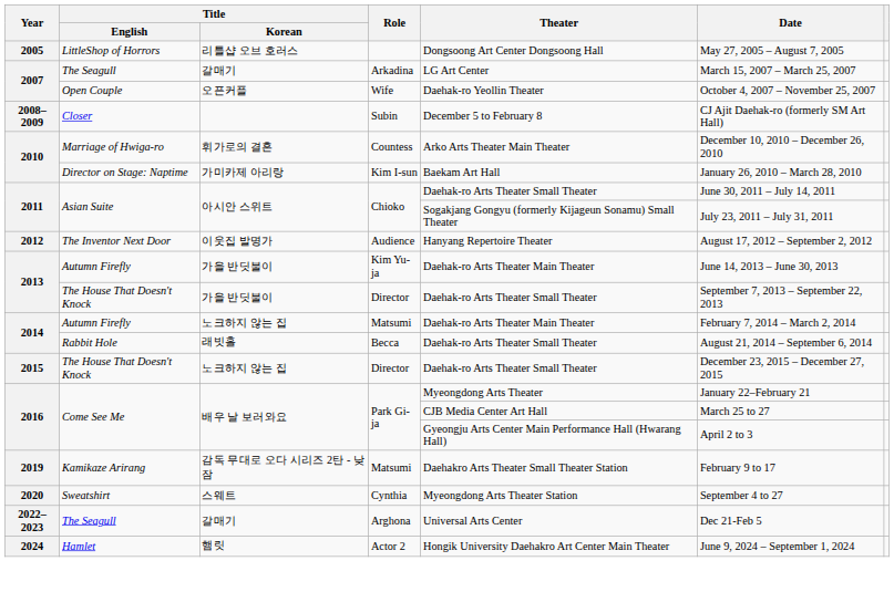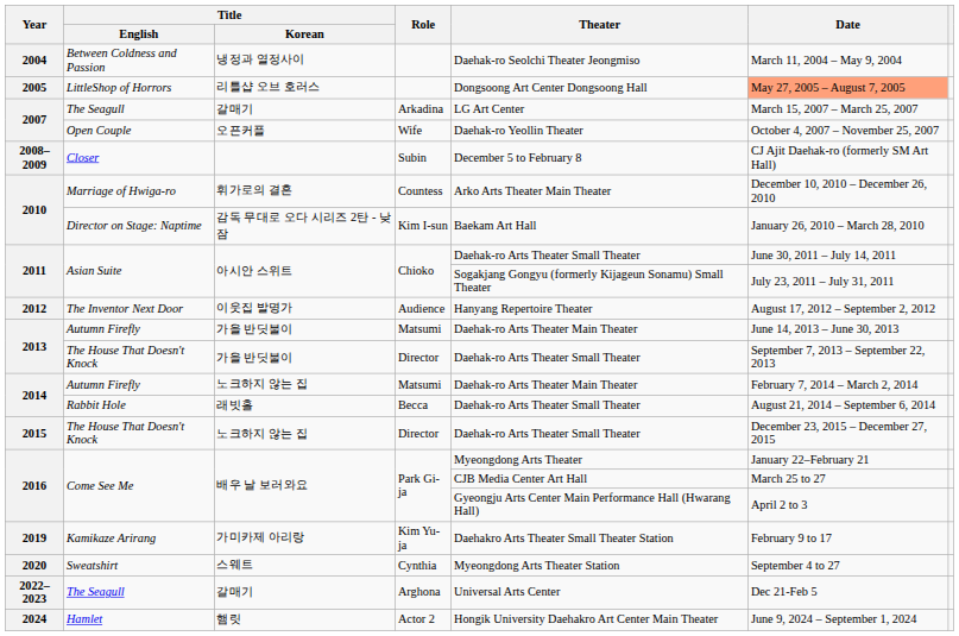 <table class="wikitable sortable plainrowheaders">
 <tr>
 <th rowspan="2" scope="col">Year</th>
 <th colspan="2" scope="col">Title</th>
 <th rowspan="2" scope="col">Role</th>
 <th rowspan="2" scope="col">Theater</th>
 <th rowspan="2" scope="col">Date</th>
 <th rowspan="2" scope="col" class="unsortable"></th>
 </tr>
 <tr>
 <th>English</th>
 <th>Korean</th>
 </tr>
 <tr>
+<th scope="row">2004</th>
+<td><em>Between Coldness and Passion</em></td>
+<td>냉정과 열정사이</td>
+<td></td>
+<td>Daehak-ro Seolchi Theater Jeongmiso</td>
+<td>March 11, 2004 – May 9, 2004</td>
+<td></td>
+</tr>
+<tr>
 <th scope="row">2005</th>
 <td><em>LittleShop of Horrors</em></td>
 <td>리틀샵 오브 호러스</td>
 <td></td>
 <td>Dongsoong Art Center Dongsoong Hall</td>
-<td>May 27, 2005 – August 7, 2005</td>
+<td style="background: lightsalmon;">May 27, 2005 – August 7, 2005</td>
 <td></td>
 </tr>
 <tr>
 <th rowspan="2" scope="row">2007</th>
 <td><em>The Seagull</em></td>
 <td>갈매기</td>
 <td>Arkadina</td>
 <td>LG Art Center</td>
 <td>March 15, 2007 – March 25, 2007</td>
 <td></td>
 </tr>
 <tr>
 <td><em>Open Couple</em></td>
 <td>오픈커플</td>
 <td>Wife</td>
 <td>Daehak-ro Yeollin Theater</td>
 <td>October 4, 2007 – November 25, 2007</td>
 <td></td>
 </tr>
 <tr>
 <th scope="row">2008–2009</th>
 <td><em><a href='#'>Closer</a></em></td>
 <td></td>
 <td>Subin</td>
 <td>December 5 to February 8</td>
 <td>CJ Ajit Daehak-ro (formerly SM Art Hall)</td>
 <td style="text-align:center"></td>
 </tr>
 <tr>
 <th scope="row" rowspan="2">2010</th>
 <td><em>Marriage of Hwiga-ro</em></td>
 <td>휘가로의 결혼</td>
 <td>Countess</td>
 <td>Arko Arts Theater Main Theater</td>
 <td>December 10, 2010 – December 26, 2010</td>
 <td></td>
 </tr>
 <tr>
 <td><em>Director on Stage: Naptime</em></td>
-<td>가미카제 아리랑</td>
+<td>감독 무대로 오다 시리즈 2탄 - 낮잠</td>
 <td>Kim I-sun</td>
 <td>Baekam Art Hall</td>
 <td>January 26, 2010 – March 28, 2010</td>
 <td></td>
 </tr>
 <tr>
 <th rowspan="2" scope="row">2011</th>
 <td rowspan="2"><em>Asian Suite</em></td>
 <td rowspan="2">아시안 스위트</td>
 <td rowspan="2">Chioko</td>
 <td>Daehak-ro Arts Theater Small Theater</td>
 <td>June 30, 2011 – July 14, 2011</td>
 <td></td>
 </tr>
 <tr>
 <td>Sogakjang Gongyu (formerly Kijageun Sonamu) Small Theater</td>
 <td>July 23, 2011 – July 31, 2011</td>
 <td></td>
 </tr>
 <tr>
 <th scope="row">2012</th>
 <td><em>The Inventor Next Door</em></td>
 <td>이웃집 발명가</td>
 <td>Audience</td>
 <td>Hanyang Repertoire Theater</td>
 <td>August 17, 2012 – September 2, 2012</td>
 <td></td>
 </tr>
 <tr>
 <th rowspan="2" scope="row">2013</th>
 <td><em>Autumn Firefly</em></td>
 <td>가을 반딧불이</td>
-<td>Kim Yu-ja</td>
+<td>Matsumi</td>
 <td>Daehak-ro Arts Theater Main Theater</td>
 <td>June 14, 2013 – June 30, 2013</td>
 <td></td>
 </tr>
 <tr>
 <td><em>The House That Doesn't Knock</em></td>
 <td>가을 반딧불이</td>
 <td>Director</td>
 <td>Daehak-ro Arts Theater Small Theater</td>
 <td>September 7, 2013 – September 22, 2013</td>
 <td></td>
 </tr>
 <tr>
 <th rowspan="2" scope="row">2014</th>
 <td><em>Autumn Firefly</em></td>
 <td>노크하지 않는 집</td>
 <td>Matsumi</td>
 <td>Daehak-ro Arts Theater Main Theater</td>
 <td>February 7, 2014 – March 2, 2014</td>
 <td></td>
 </tr>
 <tr>
 <td><em>Rabbit Hole</em></td>
 <td>래빗홀</td>
 <td>Becca</td>
 <td>Daehak-ro Arts Theater Small Theater</td>
 <td>August 21, 2014 – September 6, 2014</td>
 <td></td>
 </tr>
 <tr>
 <th scope="row">2015</th>
 <td><em>The House That Doesn't Knock</em></td>
 <td>노크하지 않는 집</td>
 <td>Director</td>
 <td>Daehak-ro Arts Theater Small Theater</td>
 <td>December 23, 2015 – December 27, 2015</td>
 <td></td>
 </tr>
 <tr>
 <th rowspan="3" scope="row">2016</th>
 <td rowspan="3"><em>Come See Me</em></td>
 <td rowspan="3">배우 날 보러와요</td>
 <td rowspan="3">Park Gi-ja</td>
 <td>Myeongdong Arts Theater</td>
 <td>January 22–February 21</td>
 <td></td>
 </tr>
 <tr>
 <td>CJB Media Center Art Hall</td>
 <td>March 25 to 27</td>
 <td></td>
 </tr>
 <tr>
 <td>Gyeongju Arts Center Main Performance Hall (Hwarang Hall)</td>
 <td>April 2 to 3</td>
 <td></td>
 </tr>
 <tr>
 <th scope="row">2019</th>
 <td><em> Kamikaze Arirang</em></td>
-<td>감독 무대로 오다 시리즈 2탄 - 낮잠</td>
-<td>Matsumi</td>
+<td>가미카제 아리랑</td>
+<td>Kim Yu-ja</td>
 <td>Daehakro Arts Theater Small Theater Station</td>
 <td>February 9 to 17</td>
 <td></td>
 </tr>
 <tr>
 <th scope="row">2020</th>
 <td><em>Sweatshirt</em></td>
 <td>스웨트</td>
 <td>Cynthia</td>
 <td>Myeongdong Arts Theater Station</td>
 <td>September 4 to 27</td>
 <td></td>
 </tr>
 <tr>
 <th scope="row">2022–2023</th>
 <td><em><a href='#'>The Seagull</a></em></td>
 <td>갈매기</td>
 <td>Arghona</td>
 <td>Universal Arts Center</td>
 <td>Dec 21-Feb 5</td>
 <td></td>
 </tr>
 <tr>
 <th scope="row">2024</th>
 <td><em><a href='#'>Hamlet</a></em></td>
 <td>햄릿</td>
 <td>Actor 2</td>
 <td>Hongik University Daehakro Art Center Main Theater</td>
 <td>June 9, 2024 – September 1, 2024</td>
 <td></td>
 </tr>
 </table>
